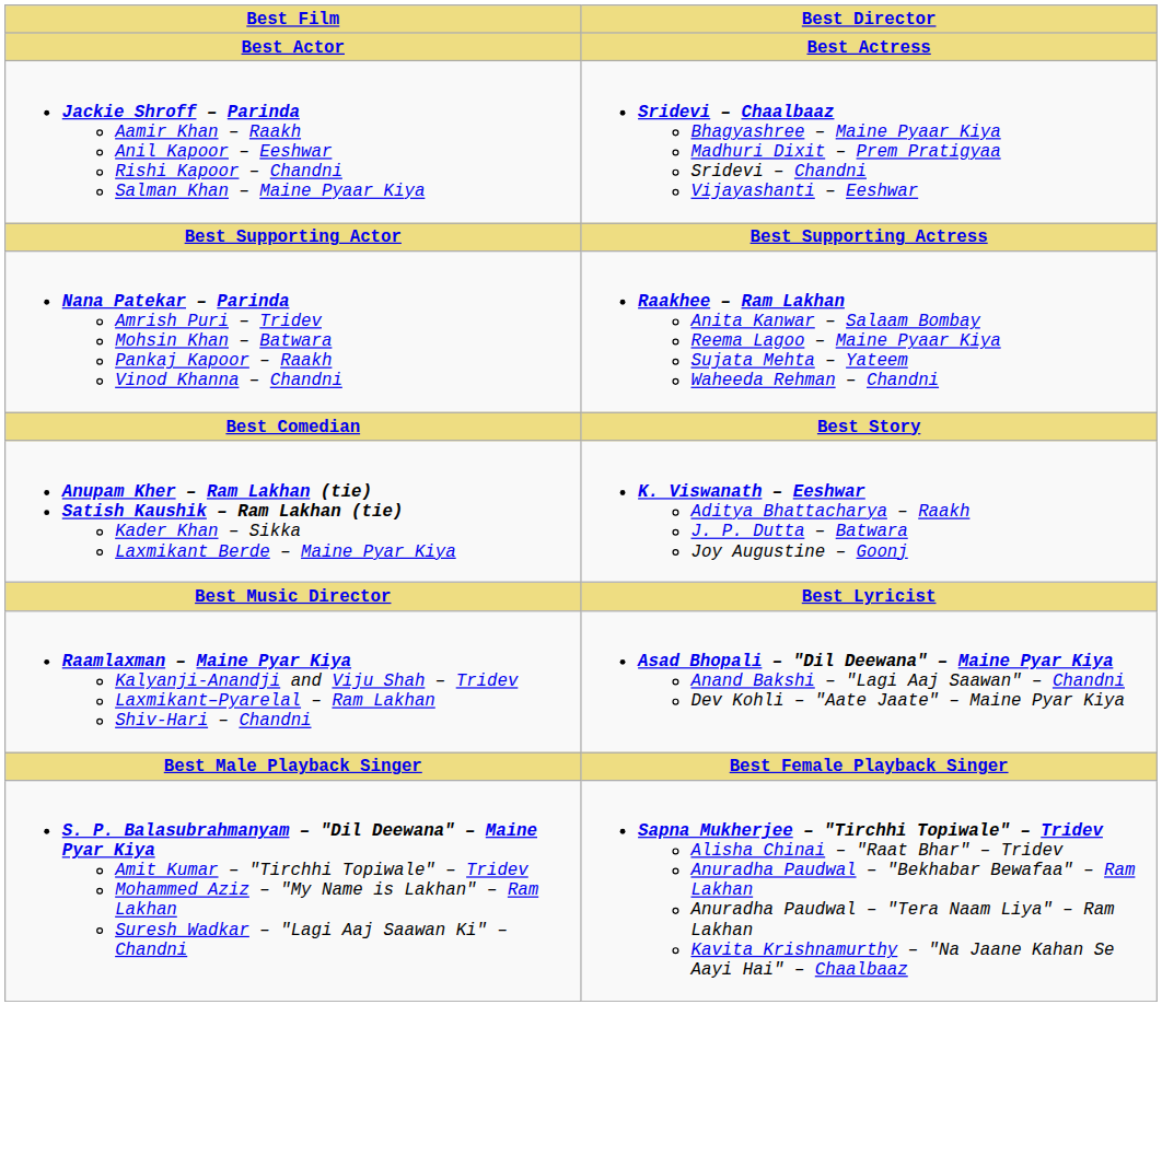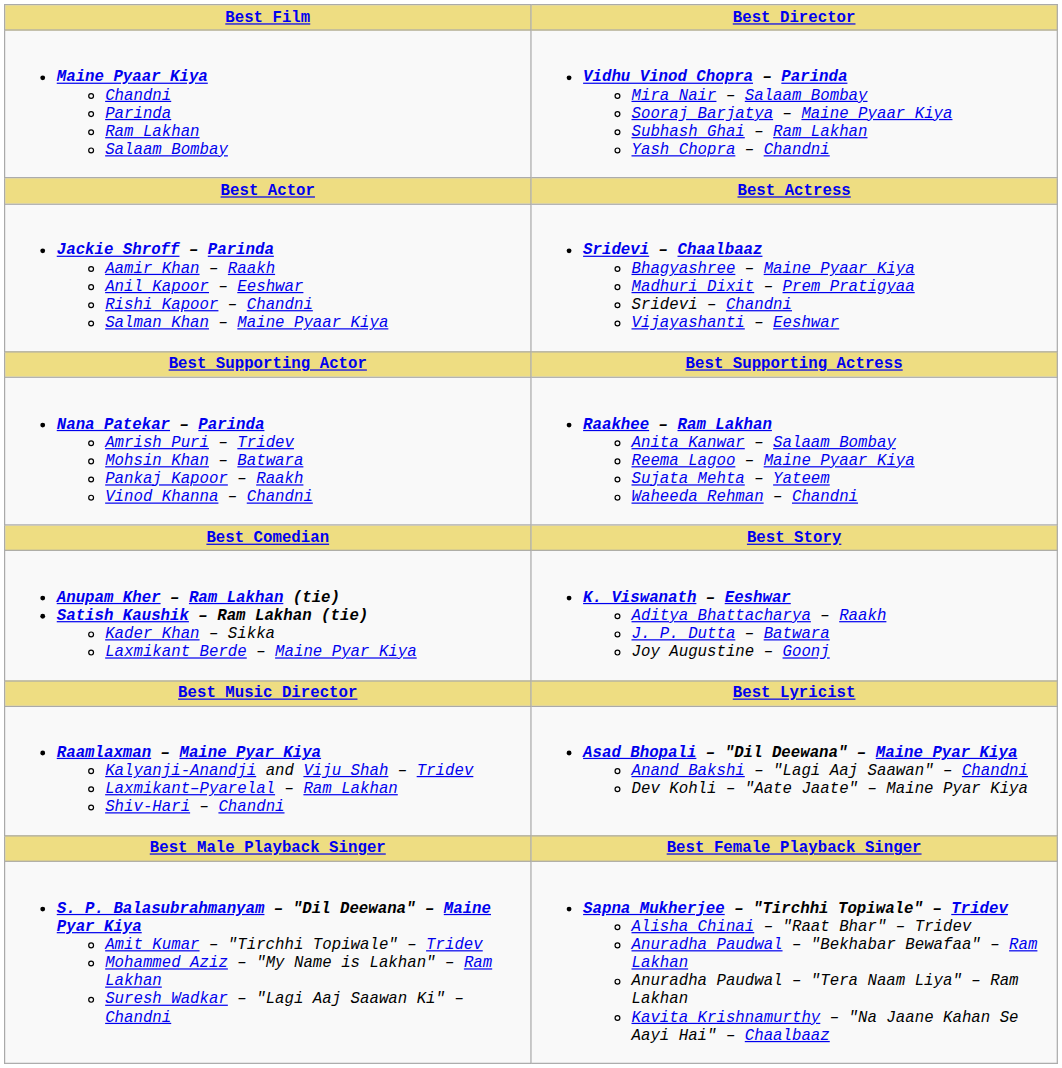 <table class="wikitable">
 <tr>
 <th style="background:#EEDD82; width:50%;"><a href='#'>Best Film</a></th>
 <th style="background:#EEDD82; width:50%;"><a href='#'>Best Director</a></th>
+</tr>
+<tr>
+<td valign="top"><br><ul><li><strong><em><a href='#'>Maine Pyaar Kiya</a></em></strong><ul><li><em><a href='#'>Chandni</a></em></li><li><em><a href='#'>Parinda</a></em></li><li><em><a href='#'>Ram Lakhan</a></em></li><li><em><a href='#'>Salaam Bombay</a></em></li></ul></li></ul></td>
+<td valign="top"><br><ul><li><strong><em><a href='#'>Vidhu Vinod Chopra</a> – <a href='#'>Parinda</a></em></strong><ul><li><em><a href='#'>Mira Nair</a> – <a href='#'>Salaam Bombay</a></em></li><li><em><a href='#'>Sooraj Barjatya</a> – <a href='#'>Maine Pyaar Kiya</a></em></li><li><em><a href='#'>Subhash Ghai</a> – <a href='#'>Ram Lakhan</a></em></li><li><em><a href='#'>Yash Chopra</a> – <a href='#'>Chandni</a></em></li></ul></li></ul></td>
 </tr>
 <tr>
 <th style="background:#EEDD82; width:50%;"><a href='#'>Best Actor</a></th>
 <th style="background:#EEDD82; width:50%;"><a href='#'>Best Actress</a></th>
 </tr>
 <tr>
 <td valign="top"><br><ul><li><strong><em><a href='#'>Jackie Shroff</a> – <a href='#'>Parinda</a></em></strong><ul><li><em><a href='#'>Aamir Khan</a> – <a href='#'>Raakh</a></em></li><li><em><a href='#'>Anil Kapoor</a> – <a href='#'>Eeshwar</a></em></li><li><em><a href='#'>Rishi Kapoor</a> – <a href='#'>Chandni</a></em></li><li><em><a href='#'>Salman Khan</a> – <a href='#'>Maine Pyaar Kiya</a></em></li></ul></li></ul></td>
 <td valign="top"><br><ul><li><strong><em><a href='#'>Sridevi</a> – <a href='#'>Chaalbaaz</a></em></strong><ul><li><em><a href='#'>Bhagyashree</a> – <a href='#'>Maine Pyaar Kiya</a></em></li><li><em><a href='#'>Madhuri Dixit</a> – <a href='#'>Prem Pratigyaa</a></em></li><li><em>Sridevi – <a href='#'>Chandni</a></em></li><li><em><a href='#'>Vijayashanti</a> – <a href='#'>Eeshwar</a></em></li></ul></li></ul></td>
 </tr>
 <tr>
 <th style="background:#EEDD82; width:50%;"><a href='#'>Best Supporting Actor</a></th>
 <th style="background:#EEDD82; width:50%;"><a href='#'>Best Supporting Actress</a></th>
 </tr>
 <tr>
 <td valign="top"><br><ul><li><strong><em><a href='#'>Nana Patekar</a> – <a href='#'>Parinda</a></em></strong><ul><li><em><a href='#'>Amrish Puri</a> – <a href='#'>Tridev</a></em></li><li><em><a href='#'>Mohsin Khan</a> – <a href='#'>Batwara</a></em></li><li><em><a href='#'>Pankaj Kapoor</a> – <a href='#'>Raakh</a></em></li><li><em><a href='#'>Vinod Khanna</a> – <a href='#'>Chandni</a></em></li></ul></li></ul></td>
 <td valign="top"><br><ul><li><strong><em><a href='#'>Raakhee</a> – <a href='#'>Ram Lakhan</a></em></strong><ul><li><em><a href='#'>Anita Kanwar</a> – <a href='#'>Salaam Bombay</a></em></li><li><em><a href='#'>Reema Lagoo</a> – <a href='#'>Maine Pyaar Kiya</a></em></li><li><em><a href='#'>Sujata Mehta</a> – <a href='#'>Yateem</a></em></li><li><em><a href='#'>Waheeda Rehman</a> – <a href='#'>Chandni</a></em></li></ul></li></ul></td>
 </tr>
 <tr>
 <th style="background:#EEDD82; width:50%;"><a href='#'>Best Comedian</a></th>
 <th style="background:#EEDD82; width:50%;"><a href='#'>Best Story</a></th>
 </tr>
 <tr>
 <td valign="top"><br><ul><li><strong><em><a href='#'>Anupam Kher</a> – <a href='#'>Ram Lakhan</a> (tie)</em></strong></li><li><strong><em><a href='#'>Satish Kaushik</a> – Ram Lakhan (tie)</em></strong><ul><li><em><a href='#'>Kader Khan</a> – Sikka</em></li><li><em><a href='#'>Laxmikant Berde</a> – <a href='#'>Maine Pyar Kiya</a></em></li></ul></li></ul></td>
 <td valign="top"><br><ul><li><strong><em><a href='#'>K. Viswanath</a> – <a href='#'>Eeshwar</a></em></strong><ul><li><em><a href='#'>Aditya Bhattacharya</a> – <a href='#'>Raakh</a></em></li><li><em><a href='#'>J. P. Dutta</a> – <a href='#'>Batwara</a></em></li><li><em>Joy Augustine – <a href='#'>Goonj</a></em></li></ul></li></ul></td>
 </tr>
 <tr>
 <th style="background:#EEDD82; width:50%;"><a href='#'>Best Music Director</a></th>
 <th style="background:#EEDD82; width:50%;"><a href='#'>Best Lyricist</a></th>
 </tr>
 <tr>
 <td valign="top"><br><ul><li><strong><em><a href='#'>Raamlaxman</a> – <a href='#'>Maine Pyar Kiya</a></em></strong><ul><li><em><a href='#'>Kalyanji-Anandji</a> and <a href='#'>Viju Shah</a> – <a href='#'>Tridev</a></em></li><li><em><a href='#'>Laxmikant–Pyarelal</a> – <a href='#'>Ram Lakhan</a></em></li><li><em><a href='#'>Shiv-Hari</a> – <a href='#'>Chandni</a></em></li></ul></li></ul></td>
 <td valign="top"><br><ul><li><strong><em><a href='#'>Asad Bhopali</a> – "Dil Deewana" – <a href='#'>Maine Pyar Kiya</a></em></strong><ul><li><em><a href='#'>Anand Bakshi</a> – "Lagi Aaj Saawan" – <a href='#'>Chandni</a></em></li><li><em>Dev Kohli – "Aate Jaate" – Maine Pyar Kiya</em></li></ul></li></ul></td>
 </tr>
 <tr>
 <th style="background:#EEDD82; width:50%;"><a href='#'>Best Male Playback Singer</a></th>
 <th style="background:#EEDD82; width:50%;"><a href='#'>Best Female Playback Singer</a></th>
 </tr>
 <tr>
 <td valign="top"><br><ul><li><strong><em><a href='#'>S. P. Balasubrahmanyam</a> – "Dil Deewana" – <a href='#'>Maine Pyar Kiya</a></em></strong><ul><li><em><a href='#'>Amit Kumar</a> – "Tirchhi Topiwale" – <a href='#'>Tridev</a></em></li><li><em><a href='#'>Mohammed Aziz</a> – "My Name is Lakhan" – <a href='#'>Ram Lakhan</a></em></li><li><em><a href='#'>Suresh Wadkar</a> – "Lagi Aaj Saawan Ki" – <a href='#'>Chandni</a></em></li></ul></li></ul></td>
 <td valign="top"><br><ul><li><strong><em><a href='#'>Sapna Mukherjee</a> – "Tirchhi Topiwale" – <a href='#'>Tridev</a></em></strong><ul><li><em><a href='#'>Alisha Chinai</a> – "Raat Bhar" – Tridev</em></li><li><em><a href='#'>Anuradha Paudwal</a> – "Bekhabar Bewafaa" – <a href='#'>Ram Lakhan</a></em></li><li><em>Anuradha Paudwal – "Tera Naam Liya" – Ram Lakhan</em></li><li><em><a href='#'>Kavita Krishnamurthy</a> – "Na Jaane Kahan Se Aayi Hai" – <a href='#'>Chaalbaaz</a></em></li></ul></li></ul></td>
 </tr>
 </table>
